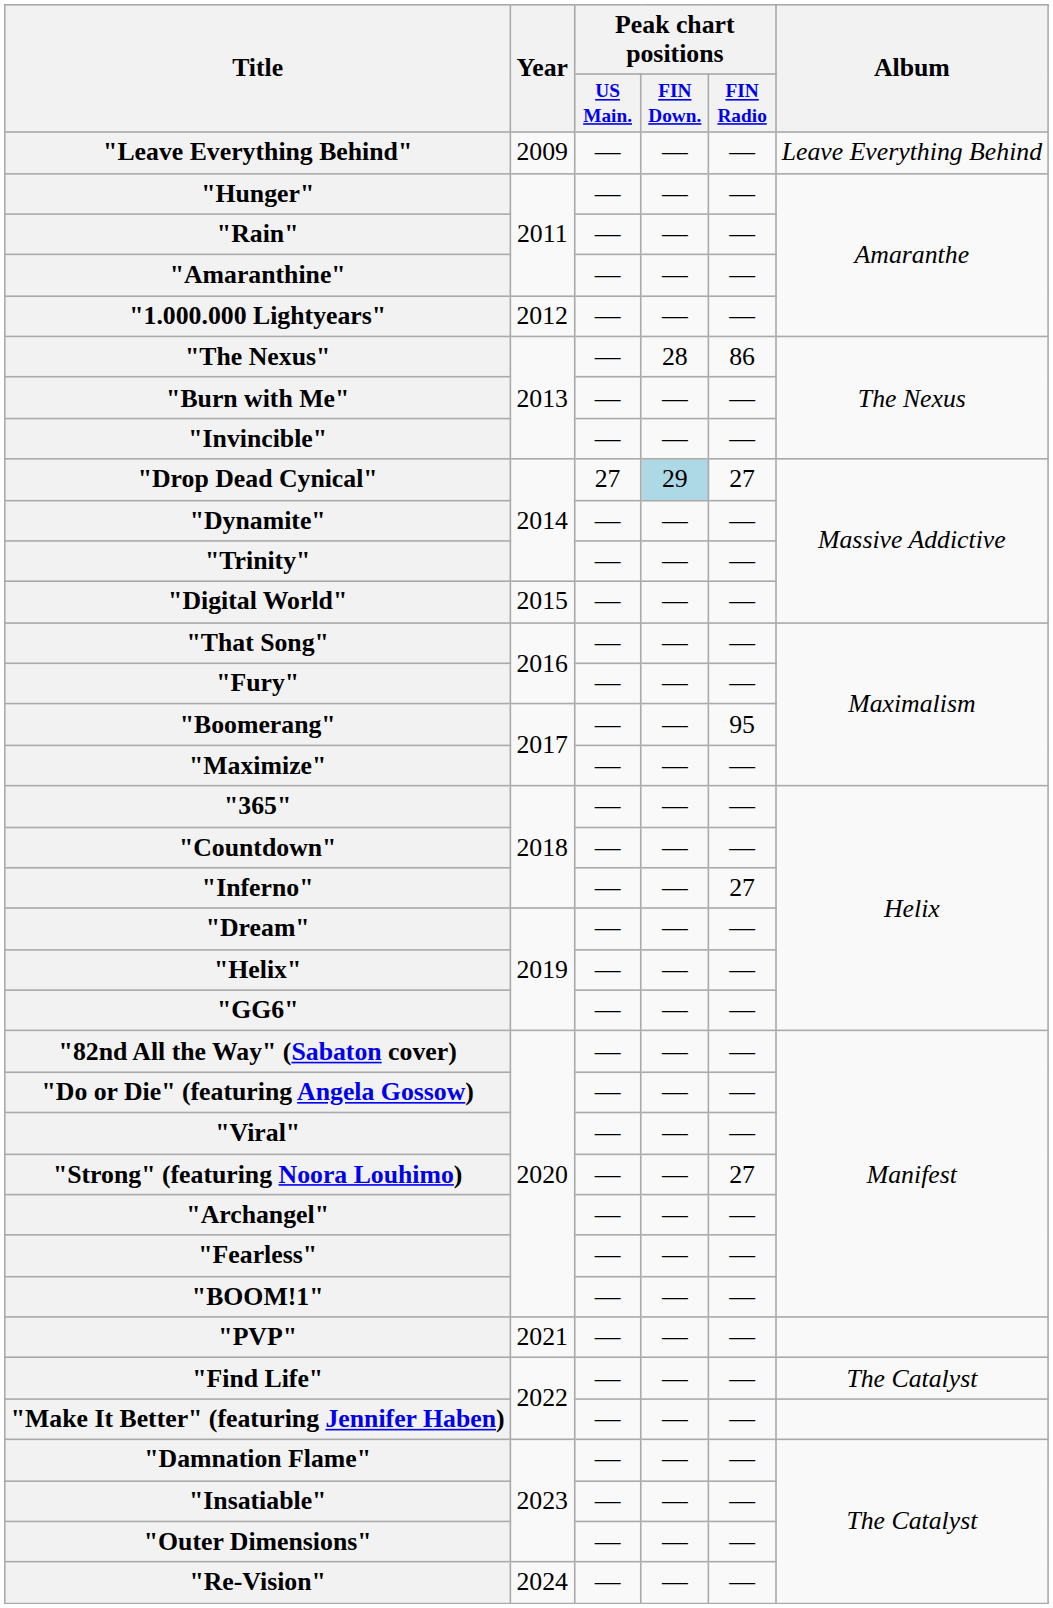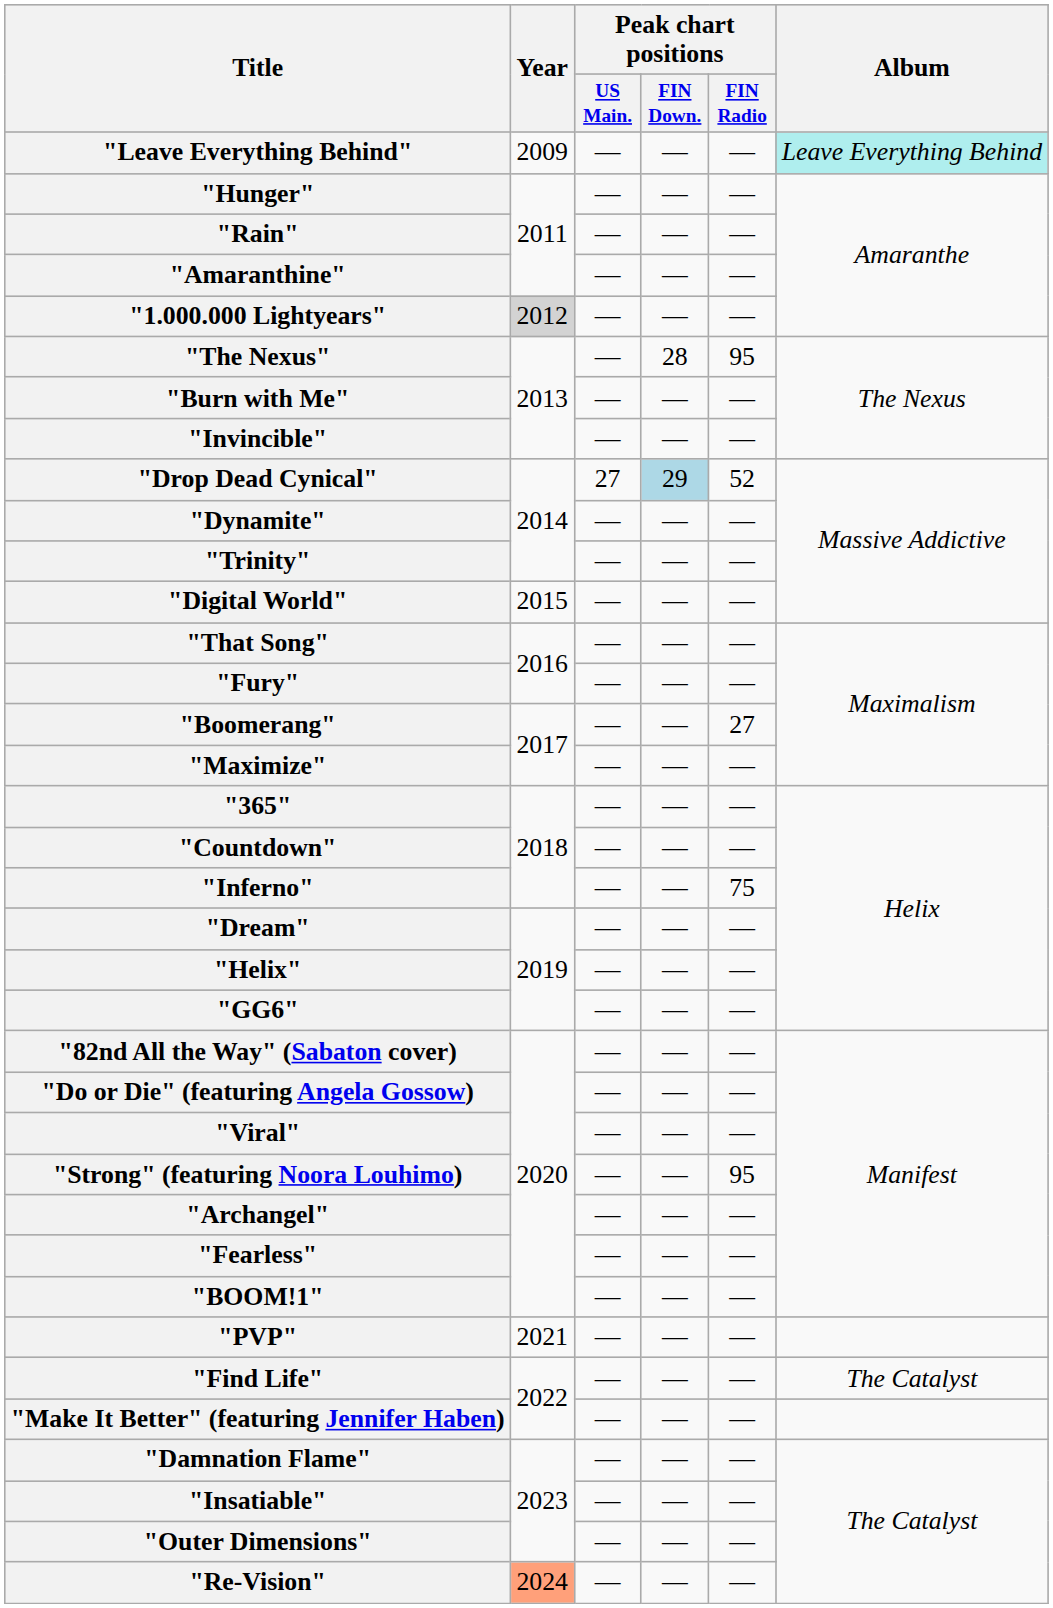 <table class="wikitable plainrowheaders" style="text-align:center;">
 <tr>
 <th scope="col" rowspan="2">Title</th>
 <th scope="col" rowspan="2">Year</th>
 <th scope="col" colspan="3">Peak chart positions</th>
 <th scope="col" rowspan="2">Album</th>
 </tr>
 <tr>
 <th style="width:3em;font-size:75%"><a href='#'>US<br>Main.</a><br></th>
 <th style="width:3em;font-size:75%"><a href='#'>FIN<br>Down.</a><br></th>
 <th style="width:3em;font-size:75%"><a href='#'>FIN<br>Radio</a><br></th>
 </tr>
 <tr>
 <th scope="row">"Leave Everything Behind"</th>
 <td>2009</td>
 <td>—</td>
 <td>—</td>
 <td>—</td>
-<td><em>Leave Everything Behind</em></td>
+<td style="background: paleturquoise;"><em>Leave Everything Behind</em></td>
 </tr>
 <tr>
 <th scope="row">"Hunger"</th>
 <td rowspan="3">2011</td>
 <td>—</td>
 <td>—</td>
 <td>—</td>
 <td rowspan="4"><em>Amaranthe</em></td>
 </tr>
 <tr>
 <th scope="row">"Rain"</th>
 <td>—</td>
 <td>—</td>
 <td>—</td>
 </tr>
 <tr>
 <th scope="row">"Amaranthine"</th>
 <td>—</td>
 <td>—</td>
 <td>—</td>
 </tr>
 <tr>
 <th scope="row">"1.000.000 Lightyears"</th>
-<td>2012</td>
+<td style="background: lightgrey;">2012</td>
 <td>—</td>
 <td>—</td>
 <td>—</td>
 </tr>
 <tr>
 <th scope="row">"The Nexus"</th>
 <td rowspan="3">2013</td>
 <td>—</td>
 <td>28</td>
-<td>86</td>
+<td>95</td>
 <td rowspan="3"><em>The Nexus</em></td>
 </tr>
 <tr>
 <th scope="row">"Burn with Me"</th>
 <td>—</td>
 <td>—</td>
 <td>—</td>
 </tr>
 <tr>
 <th scope="row">"Invincible"</th>
 <td>—</td>
 <td>—</td>
 <td>—</td>
 </tr>
 <tr>
 <th scope="row">"Drop Dead Cynical"</th>
 <td rowspan="3">2014</td>
 <td>27</td>
 <td style="background: lightblue;">29</td>
-<td>27</td>
+<td>52</td>
 <td rowspan="4"><em>Massive Addictive</em></td>
 </tr>
 <tr>
 <th scope="row">"Dynamite"</th>
 <td>—</td>
 <td>—</td>
 <td>—</td>
 </tr>
 <tr>
 <th scope="row">"Trinity"</th>
 <td>—</td>
 <td>—</td>
 <td>—</td>
 </tr>
 <tr>
 <th scope="row">"Digital World"</th>
 <td rowspan="1">2015</td>
 <td>—</td>
 <td>—</td>
 <td>—</td>
 </tr>
 <tr>
 <th scope="row">"That Song"</th>
 <td rowspan="2">2016</td>
 <td>—</td>
 <td>—</td>
 <td>—</td>
 <td rowspan="4"><em>Maximalism</em></td>
 </tr>
 <tr>
 <th scope="row">"Fury"</th>
 <td>—</td>
 <td>—</td>
 <td>—</td>
 </tr>
 <tr>
 <th scope="row">"Boomerang"</th>
 <td rowspan="2">2017</td>
 <td>—</td>
 <td>—</td>
-<td>95</td>
+<td>27</td>
 </tr>
 <tr>
 <th scope="row">"Maximize"</th>
 <td>—</td>
 <td>—</td>
 <td>—</td>
 </tr>
 <tr>
 <th scope="row">"365"</th>
 <td rowspan="3">2018</td>
 <td>—</td>
 <td>—</td>
 <td>—</td>
 <td rowspan="6"><em>Helix</em></td>
 </tr>
 <tr>
 <th scope="row">"Countdown"</th>
 <td>—</td>
 <td>—</td>
 <td>—</td>
 </tr>
 <tr>
 <th scope="row">"Inferno"</th>
 <td>—</td>
 <td>—</td>
-<td>27</td>
+<td>75</td>
 </tr>
 <tr>
 <th scope="row">"Dream"</th>
 <td rowspan="3">2019</td>
 <td>—</td>
 <td>—</td>
 <td>—</td>
 </tr>
 <tr>
 <th scope="row">"Helix"</th>
 <td>—</td>
 <td>—</td>
 <td>—</td>
 </tr>
 <tr>
 <th scope="row">"GG6"</th>
 <td>—</td>
 <td>—</td>
 <td>—</td>
 </tr>
 <tr>
 <th scope="row">"82nd All the Way" (<a href='#'>Sabaton</a> cover)</th>
 <td rowspan="7">2020</td>
 <td>—</td>
 <td>—</td>
 <td>—</td>
 <td rowspan="7"><em>Manifest</em></td>
 </tr>
 <tr>
 <th scope="row">"Do or Die" (featuring <a href='#'>Angela Gossow</a>)</th>
 <td>—</td>
 <td>—</td>
 <td>—</td>
 </tr>
 <tr>
 <th scope="row">"Viral"</th>
 <td>—</td>
 <td>—</td>
 <td>—</td>
 </tr>
 <tr>
 <th scope="row">"Strong" (featuring <a href='#'>Noora Louhimo</a>)</th>
 <td>—</td>
 <td>—</td>
-<td>27</td>
+<td>95</td>
 </tr>
 <tr>
 <th scope="row">"Archangel"</th>
 <td>—</td>
 <td>—</td>
 <td>—</td>
 </tr>
 <tr>
 <th scope="row">"Fearless"</th>
 <td>—</td>
 <td>—</td>
 <td>—</td>
 </tr>
 <tr>
 <th scope="row">"BOOM!1"</th>
 <td>—</td>
 <td>—</td>
 <td>—</td>
 </tr>
 <tr>
 <th scope="row">"PVP"</th>
 <td>2021</td>
 <td>—</td>
 <td>—</td>
 <td>—</td>
 <td></td>
 </tr>
 <tr>
 <th scope="row">"Find Life"</th>
 <td rowspan="2">2022</td>
 <td>—</td>
 <td>—</td>
 <td>—</td>
 <td><em>The Catalyst</em></td>
 </tr>
 <tr>
 <th scope="row">"Make It Better" (featuring <a href='#'>Jennifer Haben</a>)</th>
 <td>—</td>
 <td>—</td>
 <td>—</td>
 <td></td>
 </tr>
 <tr>
 <th scope="row">"Damnation Flame"</th>
 <td rowspan="3">2023</td>
 <td>—</td>
 <td>—</td>
 <td>—</td>
 <td rowspan="4"><em>The Catalyst</em></td>
 </tr>
 <tr>
 <th scope="row">"Insatiable"</th>
 <td>—</td>
 <td>—</td>
 <td>—</td>
 </tr>
 <tr>
 <th scope="row">"Outer Dimensions"</th>
 <td>—</td>
 <td>—</td>
 <td>—</td>
 </tr>
 <tr>
 <th scope="row">"Re-Vision"</th>
-<td>2024</td>
+<td style="background: lightsalmon;">2024</td>
 <td>—</td>
 <td>—</td>
 <td>—</td>
 </tr>
 </table>
